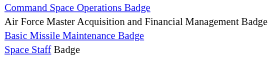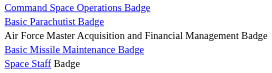 <table>
 <tr>
 <td></td>
 <td><a href='#'>Command Space Operations Badge</a></td>
+</tr>
+<tr>
+<td></td>
+<td><a href='#'>Basic Parachutist Badge</a></td>
 </tr>
 <tr>
 <td></td>
 <td>Air Force Master Acquisition and Financial Management Badge</td>
 </tr>
 <tr>
 <td></td>
 <td><a href='#'>Basic Missile Maintenance Badge</a></td>
 </tr>
 <tr>
 <td></td>
 <td><a href='#'>Space Staff</a> Badge</td>
 </tr>
 </table>
